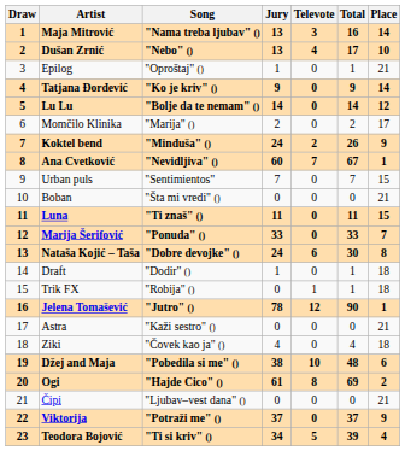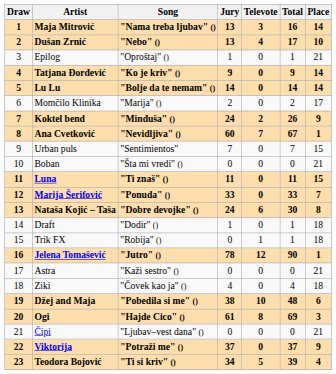 <table class="sortable wikitable" style="margin: 1em auto 1em auto; text-align:center">
 <tr>
 <th>Draw</th>
 <th>Artist</th>
 <th>Song</th>
 <th>Jury</th>
 <th>Televote</th>
 <th>Total</th>
 <th>Place</th>
 </tr>
 <tr style="font-weight:bold; background:navajowhite;">
 <td>1</td>
 <td align="left">Maja Mitrović</td>
 <td align="left">"Nama treba ljubav" <small>()</small></td>
 <td>13</td>
 <td>3</td>
 <td>16</td>
 <td>14</td>
 </tr>
 <tr style="font-weight:bold; background:navajowhite;">
 <td>2</td>
 <td align="left">Dušan Zrnić</td>
 <td align="left">"Nebo" <small>()</small></td>
 <td>13</td>
 <td>4</td>
 <td>17</td>
 <td>10</td>
 </tr>
 <tr>
 <td>3</td>
 <td align="left">Epilog</td>
 <td align="left">"Oproštaj" <small>()</small></td>
 <td>1</td>
 <td>0</td>
 <td>1</td>
 <td>21</td>
 </tr>
 <tr style="font-weight:bold; background:navajowhite;">
 <td>4</td>
 <td align="left">Tatjana Đorđević</td>
 <td align="left">"Ko je kriv" <small>()</small></td>
 <td>9</td>
 <td>0</td>
 <td>9</td>
 <td>14</td>
 </tr>
 <tr style="font-weight:bold; background:navajowhite;">
 <td>5</td>
 <td align="left">Lu Lu</td>
 <td align="left">"Bolje da te nemam" <small>()</small></td>
 <td>14</td>
 <td>0</td>
 <td>14</td>
-<td>12</td>
+<td>14</td>
 </tr>
 <tr>
 <td>6</td>
 <td align="left">Momčilo Klinika</td>
 <td align="left">"Marija" <small>()</small></td>
 <td>2</td>
 <td>0</td>
 <td>2</td>
 <td>17</td>
 </tr>
 <tr style="font-weight:bold; background:navajowhite;">
 <td>7</td>
 <td align="left">Koktel bend</td>
 <td align="left">"Minđuša" <small>()</small></td>
 <td>24</td>
 <td>2</td>
 <td>26</td>
 <td>9</td>
 </tr>
 <tr style="font-weight:bold; background:navajowhite;">
 <td>8</td>
 <td align="left">Ana Cvetković</td>
 <td align="left">"Nevidljiva" <small>()</small></td>
 <td>60</td>
 <td>7</td>
 <td>67</td>
 <td>1</td>
 </tr>
 <tr>
 <td>9</td>
 <td align="left">Urban puls</td>
 <td align="left">"Sentimientos"</td>
 <td>7</td>
 <td>0</td>
 <td>7</td>
 <td>15</td>
 </tr>
 <tr>
 <td>10</td>
 <td align="left">Boban</td>
 <td align="left">"Šta mi vredi" <small>()</small></td>
 <td>0</td>
 <td>0</td>
 <td>0</td>
 <td>21</td>
 </tr>
 <tr style="font-weight:bold; background:navajowhite;">
 <td>11</td>
 <td align="left"><a href='#'>Luna</a></td>
 <td align="left">"Ti znaš" <small>()</small></td>
 <td>11</td>
 <td>0</td>
 <td>11</td>
 <td>15</td>
 </tr>
 <tr style="font-weight:bold; background:navajowhite;">
 <td>12</td>
 <td align="left"><a href='#'>Marija Šerifović</a></td>
 <td align="left">"Ponuda" <small>()</small></td>
 <td>33</td>
 <td>0</td>
 <td>33</td>
 <td>7</td>
 </tr>
 <tr style="font-weight:bold; background:navajowhite;">
 <td>13</td>
 <td align="left">Nataša Kojić – Taša</td>
 <td align="left">"Dobre devojke" <small>()</small></td>
 <td>24</td>
 <td>6</td>
 <td>30</td>
 <td>8</td>
 </tr>
 <tr>
 <td>14</td>
 <td align="left">Draft</td>
 <td align="left">"Dodir" <small>()</small></td>
 <td>1</td>
 <td>0</td>
 <td>1</td>
 <td>18</td>
 </tr>
 <tr>
 <td>15</td>
 <td align="left">Trik FX</td>
 <td align="left">"Robija" <small>()</small></td>
 <td>0</td>
 <td>1</td>
 <td>1</td>
 <td>18</td>
 </tr>
 <tr style="font-weight:bold; background:navajowhite;">
 <td>16</td>
 <td align="left"><a href='#'>Jelena Tomašević</a></td>
 <td align="left">"Jutro" <small>()</small></td>
 <td>78</td>
 <td>12</td>
 <td>90</td>
 <td>1</td>
 </tr>
 <tr>
 <td>17</td>
 <td align="left">Astra</td>
 <td align="left">"Kaži sestro" <small>()</small></td>
 <td>0</td>
 <td>0</td>
 <td>0</td>
 <td>21</td>
 </tr>
 <tr>
 <td>18</td>
 <td align="left">Ziki</td>
 <td align="left">"Čovek kao ja" <small>()</small></td>
 <td>4</td>
 <td>0</td>
 <td>4</td>
 <td>18</td>
 </tr>
 <tr style="font-weight:bold; background:navajowhite;">
 <td>19</td>
 <td align="left">Džej and Maja</td>
 <td align="left">"Pobedila si me" <small>()</small></td>
 <td>38</td>
 <td>10</td>
 <td>48</td>
 <td>6</td>
 </tr>
 <tr style="font-weight:bold; background:navajowhite;">
 <td>20</td>
 <td align="left">Ogi</td>
 <td align="left">"Hajde Cico" <small>()</small></td>
 <td>61</td>
 <td>8</td>
 <td>69</td>
-<td>2</td>
+<td>3</td>
 </tr>
 <tr>
 <td>21</td>
 <td align="left"><a href='#'>Čipi</a></td>
 <td align="left">"Ljubav–vest dana" <small>()</small></td>
 <td>0</td>
 <td>0</td>
 <td>0</td>
 <td>21</td>
 </tr>
 <tr style="font-weight:bold; background:navajowhite;">
 <td>22</td>
 <td align="left"><a href='#'>Viktorija</a></td>
 <td align="left">"Potraži me" <small>()</small></td>
 <td>37</td>
 <td>0</td>
 <td>37</td>
 <td>9</td>
 </tr>
 <tr style="font-weight:bold; background:navajowhite;">
 <td>23</td>
 <td align="left">Teodora Bojović</td>
 <td align="left">"Ti si kriv" <small>()</small></td>
 <td>34</td>
 <td>5</td>
 <td>39</td>
 <td>4</td>
 </tr>
 </table>
